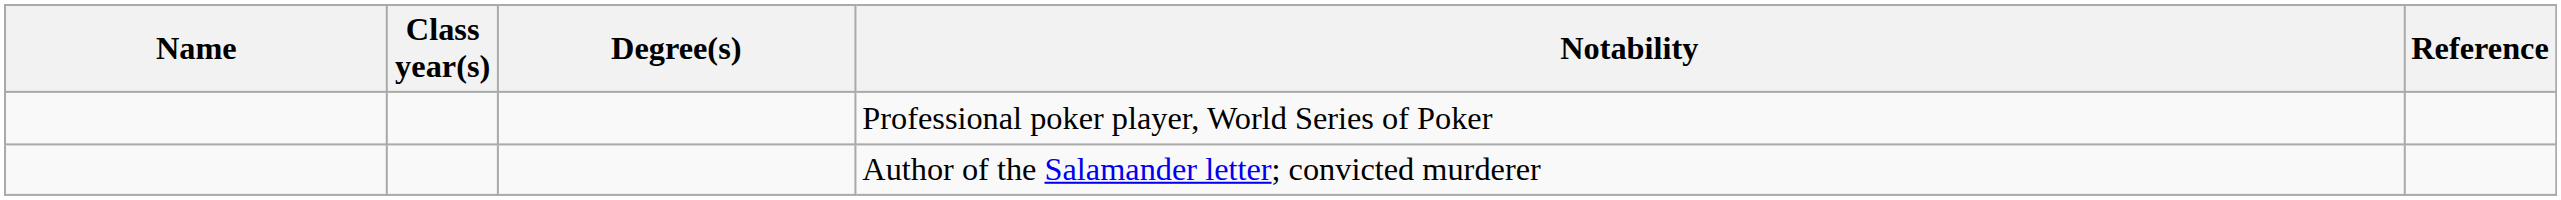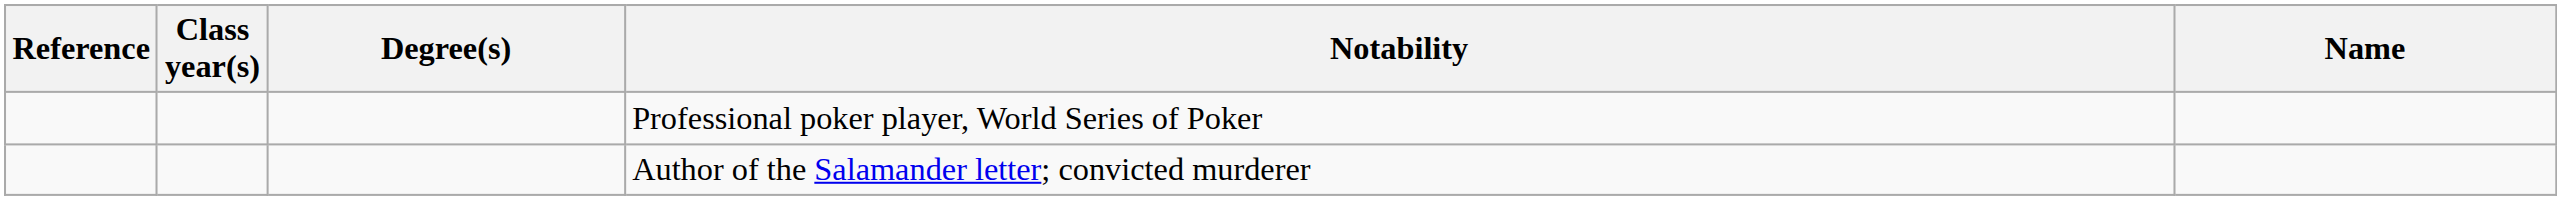 <table class="wikitable sortable" style="width:100%">
 <tr>
-<th style="width:15%;" class="unsortable">Name</th>
+<th style="width:3%;" class="unsortable">Reference</th>
 <th style="width:3%;">Class year(s)</th>
 <th style="width:14%;">Degree(s)</th>
 <th style="width:*;" class="unsortable">Notability</th>
-<th style="width:3%;" class="unsortable">Reference</th>
+<th style="width:15%;" class="unsortable">Name</th>
 </tr>
 <tr>
-<td></td>
+<td style="text-align:center;"></td>
 <td style="text-align:center;"></td>
 <td></td>
 <td>Professional poker player, World Series of Poker</td>
-<td style="text-align:center;"></td>
+<td></td>
 </tr>
 <tr>
-<td></td>
+<td style="text-align:center;"></td>
 <td style="text-align:center;"></td>
 <td></td>
 <td>Author of the <a href='#'>Salamander letter</a>; convicted murderer</td>
-<td style="text-align:center;"></td>
+<td></td>
 </tr>
 </table>
